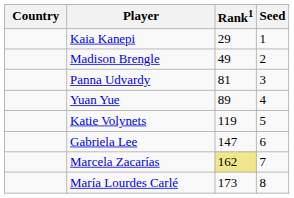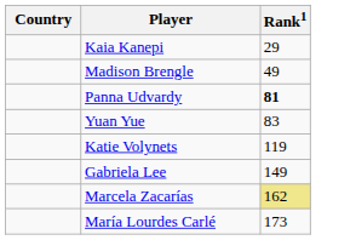 <table class="sortable wikitable">
 <tr>
 <th width="70">Country</th>
 <th width="175">Player</th>
 <th>Rank<sup>1</sup></th>
-<th>Seed</th>
 </tr>
 <tr>
 <td></td>
 <td><a href='#'>Kaia Kanepi</a></td>
 <td>29</td>
-<td>1</td>
 </tr>
 <tr>
 <td></td>
 <td><a href='#'>Madison Brengle</a></td>
 <td>49</td>
-<td>2</td>
 </tr>
 <tr>
 <td></td>
 <td><a href='#'>Panna Udvardy</a></td>
-<td>81</td>
-<td>3</td>
+<td><strong>81</strong></td>
 </tr>
 <tr>
 <td></td>
 <td><a href='#'>Yuan Yue</a></td>
-<td>89</td>
-<td>4</td>
+<td>83</td>
 </tr>
 <tr>
 <td></td>
 <td><a href='#'>Katie Volynets</a></td>
 <td>119</td>
-<td>5</td>
 </tr>
 <tr>
 <td></td>
 <td><a href='#'>Gabriela Lee</a></td>
-<td>147</td>
-<td>6</td>
+<td>149</td>
 </tr>
 <tr>
 <td></td>
 <td><a href='#'>Marcela Zacarías</a></td>
 <td style="background: khaki;">162</td>
-<td>7</td>
 </tr>
 <tr>
 <td></td>
 <td><a href='#'>María Lourdes Carlé</a></td>
 <td>173</td>
-<td>8</td>
 </tr>
 </table>
